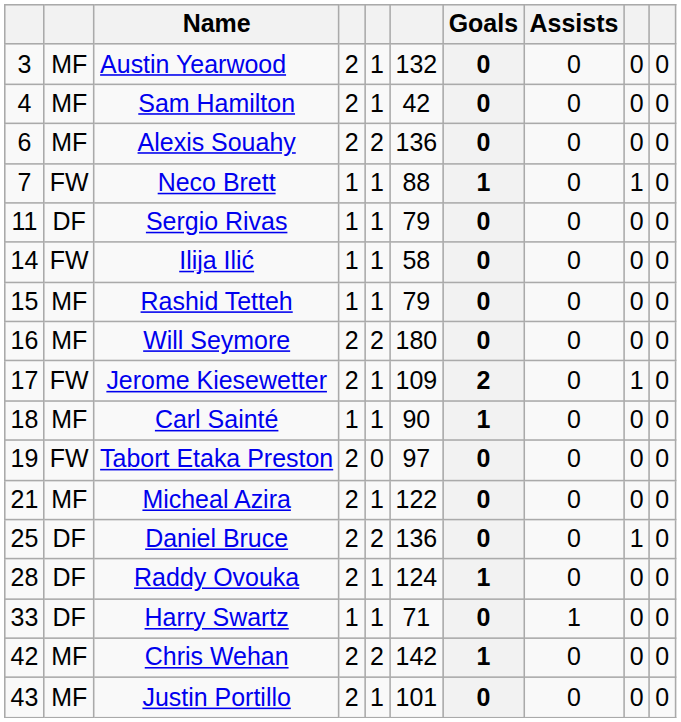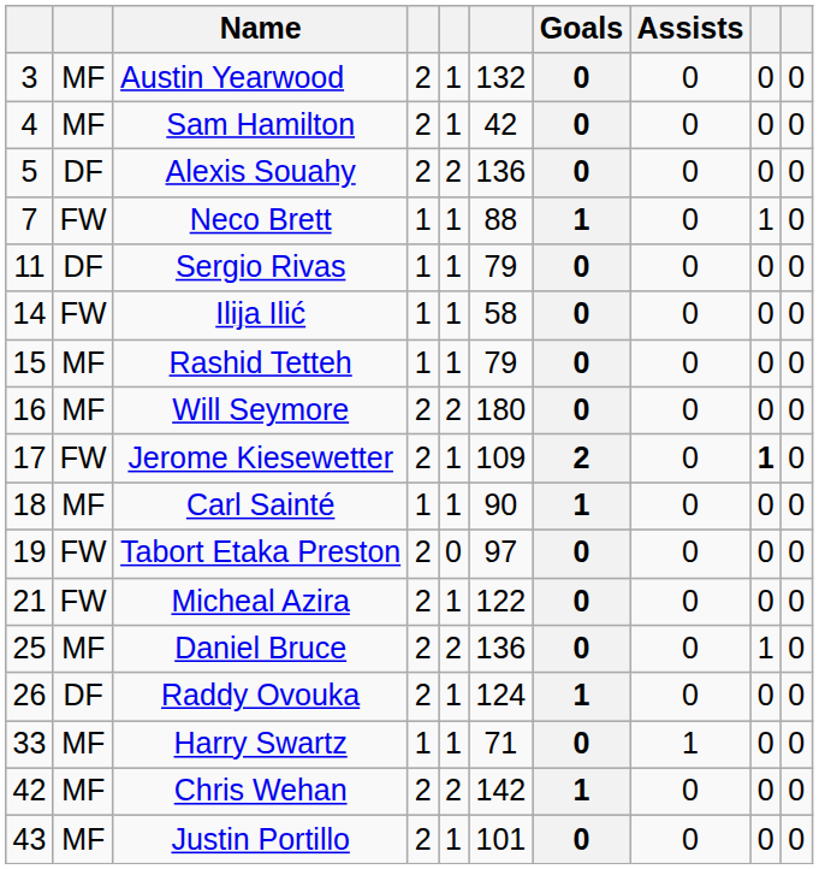 <table class="wikitable sortable" style="text-align:center; font-size:100%;">
 <tr>
 <th></th>
 <th></th>
 <th>Name</th>
 <th></th>
 <th></th>
 <th></th>
 <th>Goals</th>
 <th>Assists</th>
 <th></th>
 <th></th>
 </tr>
 <tr>
 <td>3</td>
 <td>MF</td>
 <td align="left"> <a href='#'>Austin Yearwood</a></td>
 <td>2</td>
 <td>1</td>
 <td>132</td>
 <th>0</th>
 <td>0</td>
 <td>0</td>
 <td>0</td>
 </tr>
 <tr>
 <td>4</td>
 <td>MF</td>
 <td> <a href='#'>Sam Hamilton</a></td>
 <td>2</td>
 <td>1</td>
 <td>42</td>
 <th>0</th>
 <td>0</td>
 <td>0</td>
 <td>0</td>
 </tr>
 <tr>
-<td>6</td>
-<td>MF</td>
+<td>5</td>
+<td>DF</td>
 <td> <a href='#'>Alexis Souahy</a></td>
 <td>2</td>
 <td>2</td>
 <td>136</td>
 <th>0</th>
 <td>0</td>
 <td>0</td>
 <td>0</td>
 </tr>
 <tr>
 <td>7</td>
 <td>FW</td>
 <td> <a href='#'>Neco Brett</a></td>
 <td>1</td>
 <td>1</td>
 <td>88</td>
 <th>1</th>
 <td>0</td>
 <td>1</td>
 <td>0</td>
 </tr>
 <tr>
 <td>11</td>
 <td>DF</td>
 <td> <a href='#'>Sergio Rivas</a></td>
 <td>1</td>
 <td>1</td>
 <td>79</td>
 <th>0</th>
 <td>0</td>
 <td>0</td>
 <td>0</td>
 </tr>
 <tr>
 <td>14</td>
 <td>FW</td>
 <td> <a href='#'>Ilija Ilić</a></td>
 <td>1</td>
 <td>1</td>
 <td>58</td>
 <th>0</th>
 <td>0</td>
 <td>0</td>
 <td>0</td>
 </tr>
 <tr>
 <td>15</td>
 <td>MF</td>
 <td> <a href='#'>Rashid Tetteh</a></td>
 <td>1</td>
 <td>1</td>
 <td>79</td>
 <th>0</th>
 <td>0</td>
 <td>0</td>
 <td>0</td>
 </tr>
 <tr>
 <td>16</td>
 <td>MF</td>
 <td> <a href='#'>Will Seymore</a></td>
 <td>2</td>
 <td>2</td>
 <td>180</td>
 <th>0</th>
 <td>0</td>
 <td>0</td>
 <td>0</td>
 </tr>
 <tr>
 <td>17</td>
 <td>FW</td>
 <td> <a href='#'>Jerome Kiesewetter</a></td>
 <td>2</td>
 <td>1</td>
 <td>109</td>
 <th>2</th>
 <td>0</td>
-<td>1</td>
+<td><strong>1</strong></td>
 <td>0</td>
 </tr>
 <tr>
 <td>18</td>
 <td>MF</td>
 <td> <a href='#'>Carl Sainté</a></td>
 <td>1</td>
 <td>1</td>
 <td>90</td>
 <th>1</th>
 <td>0</td>
 <td>0</td>
 <td>0</td>
 </tr>
 <tr>
 <td>19</td>
 <td>FW</td>
 <td> <a href='#'>Tabort Etaka Preston</a></td>
 <td>2</td>
 <td>0</td>
 <td>97</td>
 <th>0</th>
 <td>0</td>
 <td>0</td>
 <td>0</td>
 </tr>
 <tr>
 <td>21</td>
-<td>MF</td>
+<td>FW</td>
 <td> <a href='#'>Micheal Azira</a></td>
 <td>2</td>
 <td>1</td>
 <td>122</td>
 <th>0</th>
 <td>0</td>
 <td>0</td>
 <td>0</td>
 </tr>
 <tr>
 <td>25</td>
-<td>DF</td>
+<td>MF</td>
 <td> <a href='#'>Daniel Bruce</a></td>
 <td>2</td>
 <td>2</td>
 <td>136</td>
 <th>0</th>
 <td>0</td>
 <td>1</td>
 <td>0</td>
 </tr>
 <tr>
-<td>28</td>
+<td>26</td>
 <td>DF</td>
 <td> <a href='#'>Raddy Ovouka</a></td>
 <td>2</td>
 <td>1</td>
 <td>124</td>
 <th>1</th>
 <td>0</td>
 <td>0</td>
 <td>0</td>
 </tr>
 <tr>
 <td>33</td>
-<td>DF</td>
+<td>MF</td>
 <td> <a href='#'>Harry Swartz</a></td>
 <td>1</td>
 <td>1</td>
 <td>71</td>
 <th>0</th>
 <td>1</td>
 <td>0</td>
 <td>0</td>
 </tr>
 <tr>
 <td>42</td>
 <td>MF</td>
 <td> <a href='#'>Chris Wehan</a></td>
 <td>2</td>
 <td>2</td>
 <td>142</td>
 <th>1</th>
 <td>0</td>
 <td>0</td>
 <td>0</td>
 </tr>
 <tr>
 <td>43</td>
 <td>MF</td>
 <td> <a href='#'>Justin Portillo</a></td>
 <td>2</td>
 <td>1</td>
 <td>101</td>
 <th>0</th>
 <td>0</td>
 <td>0</td>
 <td>0</td>
 </tr>
 </table>
